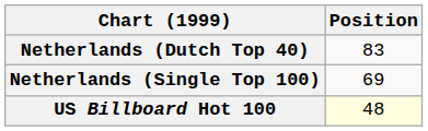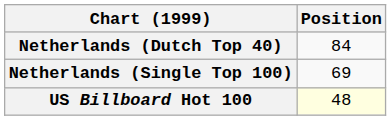 <table class="wikitable sortable plainrowheaders">
 <tr>
 <th>Chart (1999)</th>
 <th>Position</th>
 </tr>
 <tr>
 <th scope="row">Netherlands (Dutch Top 40)</th>
-<td align="center">83</td>
+<td align="center">84</td>
 </tr>
 <tr>
 <th scope="row">Netherlands (Single Top 100)</th>
 <td align="center">69</td>
 </tr>
 <tr>
 <th scope="row">US <em>Billboard</em> Hot 100</th>
 <td align="center" style="background: lightyellow;">48</td>
 </tr>
 </table>
